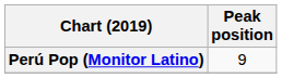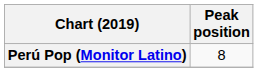 <table class="wikitable sortable plainrowheaders" style="text-align:center">
 <tr>
 <th scope="col">Chart (2019)</th>
 <th scope="col">Peak<br> position</th>
 </tr>
 <tr>
 <th scope="row">Perú Pop (<a href='#'>Monitor Latino</a>)</th>
-<td>9</td>
+<td>8</td>
 </tr>
 <tr>
 </tr>
 </table>
